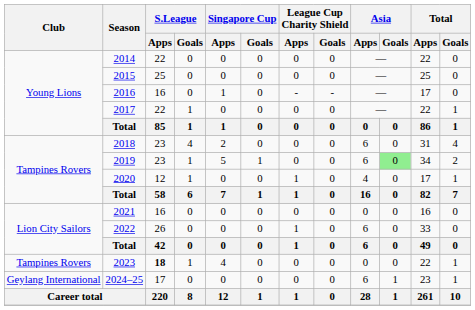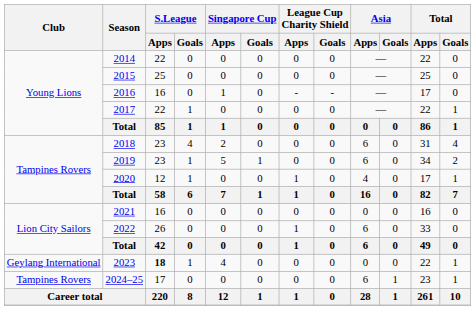 <table class="wikitable" style="text-align:center">
 <tr>
 <th rowspan="2">Club</th>
 <th rowspan="2">Season</th>
 <th colspan="2"><a href='#'>S.League</a></th>
 <th colspan="2"><a href='#'>Singapore Cup</a></th>
 <th colspan="2">League Cup <br> Charity Shield</th>
 <th colspan="2"><a href='#'>Asia</a></th>
 <th colspan="2">Total</th>
 </tr>
 <tr>
 <th>Apps</th>
 <th>Goals</th>
 <th>Apps</th>
 <th>Goals</th>
 <th>Apps</th>
 <th>Goals</th>
 <th>Apps</th>
 <th>Goals</th>
 <th>Apps</th>
 <th>Goals</th>
 </tr>
 <tr>
 <td rowspan="5"><a href='#'>Young Lions</a></td>
 <td><a href='#'>2014</a></td>
 <td>22</td>
 <td>0</td>
 <td>0</td>
 <td>0</td>
 <td>0</td>
 <td>0</td>
 <td colspan='2'>—</td>
 <td>22</td>
 <td>0</td>
 </tr>
 <tr>
 <td><a href='#'>2015</a></td>
 <td>25</td>
 <td>0</td>
 <td>0</td>
 <td>0</td>
 <td>0</td>
 <td>0</td>
 <td colspan='2'>—</td>
 <td>25</td>
 <td>0</td>
 </tr>
 <tr>
 <td><a href='#'>2016</a></td>
 <td>16</td>
 <td>0</td>
 <td>1</td>
 <td>0</td>
 <td>-</td>
 <td>-</td>
 <td colspan='2'>—</td>
 <td>17</td>
 <td>0</td>
 </tr>
 <tr>
 <td><a href='#'>2017</a></td>
 <td>22</td>
 <td>1</td>
 <td>0</td>
 <td>0</td>
 <td>0</td>
 <td>0</td>
 <td colspan='2'>—</td>
 <td>22</td>
 <td>1</td>
 </tr>
 <tr>
 <th>Total</th>
 <th>85</th>
 <th>1</th>
 <th>1</th>
 <th>0</th>
 <th>0</th>
 <th>0</th>
 <th>0</th>
 <th>0</th>
 <th>86</th>
 <th>1</th>
 </tr>
 <tr>
 <td rowspan="4"><a href='#'>Tampines Rovers</a></td>
 <td><a href='#'>2018</a></td>
 <td>23</td>
 <td>4</td>
 <td>2</td>
 <td>0</td>
 <td>0</td>
 <td>0</td>
 <td>6</td>
 <td>0</td>
 <td>31</td>
 <td>4</td>
 </tr>
 <tr>
 <td><a href='#'>2019</a></td>
 <td>23</td>
 <td>1</td>
 <td>5</td>
 <td>1</td>
 <td>0</td>
 <td>0</td>
 <td>6</td>
-<td style="background: lightgreen;">0</td>
+<td>0</td>
 <td>34</td>
 <td>2</td>
 </tr>
 <tr>
 <td><a href='#'>2020</a></td>
 <td>12</td>
 <td>1</td>
 <td>0</td>
 <td>0</td>
 <td>1</td>
 <td>0</td>
 <td>4</td>
 <td>0</td>
 <td>17</td>
 <td>1</td>
 </tr>
 <tr>
 <th>Total</th>
 <th>58</th>
 <th>6</th>
 <th>7</th>
 <th>1</th>
 <th>1</th>
 <th>0</th>
 <th>16</th>
 <th>0</th>
 <th>82</th>
 <th>7</th>
 </tr>
 <tr>
 <td rowspan="3"><a href='#'>Lion City Sailors</a></td>
 <td><a href='#'>2021</a></td>
 <td>16</td>
 <td>0</td>
 <td>0</td>
 <td>0</td>
 <td>0</td>
 <td>0</td>
 <td>0</td>
 <td>0</td>
 <td>16</td>
 <td>0</td>
 </tr>
 <tr>
 <td><a href='#'>2022</a></td>
 <td>26</td>
 <td>0</td>
 <td>0</td>
 <td>0</td>
 <td>1</td>
 <td>0</td>
 <td>6</td>
 <td>0</td>
 <td>33</td>
 <td>0</td>
 </tr>
 <tr>
 <th>Total</th>
 <th>42</th>
 <th>0</th>
 <th>0</th>
 <th>0</th>
 <th>1</th>
 <th>0</th>
 <th>6</th>
 <th>0</th>
 <th>49</th>
 <th>0</th>
 </tr>
 <tr>
-<td><a href='#'>Tampines Rovers</a></td>
+<td><a href='#'>Geylang International</a></td>
 <td><a href='#'>2023</a></td>
 <td><strong>18</strong></td>
 <td>1</td>
 <td>4</td>
 <td>0</td>
 <td>0</td>
 <td>0</td>
 <td>0</td>
 <td>0</td>
 <td>22</td>
 <td>1</td>
 </tr>
 <tr>
-<td><a href='#'>Geylang International</a></td>
+<td><a href='#'>Tampines Rovers</a></td>
 <td><a href='#'>2024–25</a></td>
 <td>17</td>
 <td>0</td>
 <td>0</td>
 <td>0</td>
 <td>0</td>
 <td>0</td>
 <td>6</td>
 <td>1</td>
 <td>23</td>
 <td>1</td>
 </tr>
 <tr>
 <th colspan="2">Career total</th>
 <th>220</th>
 <th>8</th>
 <th>12</th>
 <th>1</th>
 <th>1</th>
 <th>0</th>
 <th>28</th>
 <th>1</th>
 <th>261</th>
 <th>10</th>
 </tr>
 <tr>
 </tr>
 </table>
